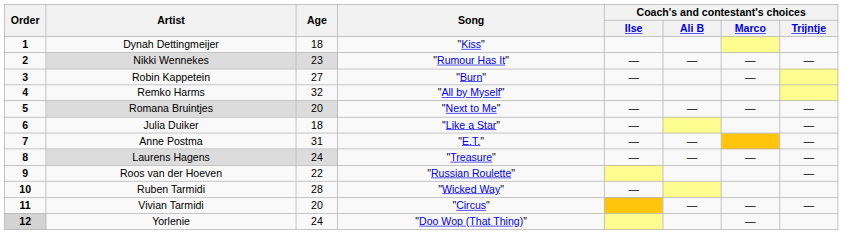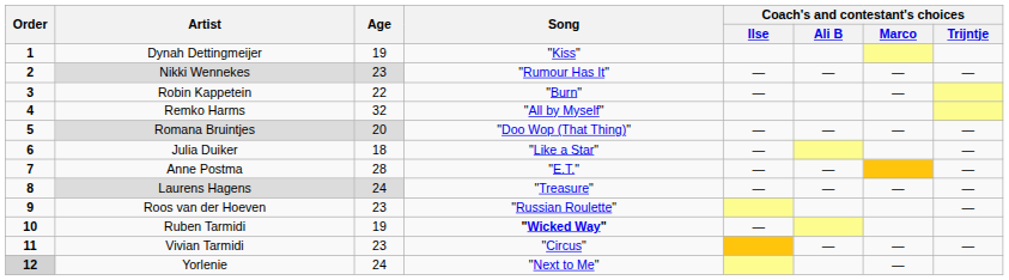 <table class="wikitable" style="text-align:center; line-height:17px; width:100%;">
 <tr>
 <th scope="col" rowspan="2" style="width:05%;">Order</th>
 <th scope="col" rowspan="2" style="width:30%;">Artist</th>
 <th scope="col" rowspan="2" style="width:05%;">Age</th>
 <th scope="col" rowspan="2" style="width:32%;">Song</th>
 <th scope="col" colspan="4" style="width:28%;">Coach's and contestant's choices</th>
 </tr>
 <tr>
 <th style="width:07%;"><a href='#'>Ilse</a></th>
 <th style="width:07%;"><a href='#'>Ali B</a></th>
 <th style="width:07%;"><a href='#'>Marco</a></th>
 <th style="width:07%;"><a href='#'>Trijntje</a></th>
 </tr>
 <tr>
 <td><strong>1</strong></td>
 <td>Dynah Dettingmeijer</td>
-<td>18</td>
+<td>19</td>
 <td>"<a href='#'>Kiss</a>"</td>
 <td><strong></strong></td>
 <td><strong></strong></td>
 <td style="background:#fdfc8f;"><strong></strong></td>
 <td><strong></strong></td>
 </tr>
 <tr>
 <td><strong>2</strong></td>
 <td style="background:#DCDCDC;">Nikki Wennekes</td>
 <td style="background:#DCDCDC;">23</td>
 <td>"<a href='#'>Rumour Has It</a>"</td>
 <td>—</td>
 <td>—</td>
 <td>—</td>
 <td>—</td>
 </tr>
 <tr>
 <td><strong>3</strong></td>
 <td>Robin Kappetein</td>
-<td>27</td>
+<td>22</td>
 <td>"<a href='#'>Burn</a>"</td>
 <td>—</td>
 <td><strong></strong></td>
 <td>—</td>
 <td style="background:#fdfc8f;"><strong></strong></td>
 </tr>
 <tr>
 <td><strong>4</strong></td>
 <td>Remko Harms</td>
 <td>32</td>
 <td>"<a href='#'>All by Myself</a>"</td>
 <td><strong></strong></td>
 <td><strong></strong></td>
 <td><strong></strong></td>
 <td style="background:#fdfc8f;"><strong></strong></td>
 </tr>
 <tr>
 <td><strong>5</strong></td>
 <td style="background:#DCDCDC;">Romana Bruintjes</td>
 <td style="background:#DCDCDC;">20</td>
-<td>"<a href='#'>Next to Me</a>"</td>
+<td>"<a href='#'>Doo Wop (That Thing)</a>"</td>
 <td>—</td>
 <td>—</td>
 <td>—</td>
 <td>—</td>
 </tr>
 <tr>
 <td><strong>6</strong></td>
 <td>Julia Duiker</td>
 <td>18</td>
 <td>"<a href='#'>Like a Star</a>"</td>
 <td>—</td>
 <td style="background:#fdfc8f;"><strong></strong></td>
 <td><strong></strong></td>
 <td>—</td>
 </tr>
 <tr>
 <td><strong>7</strong></td>
 <td>Anne Postma</td>
-<td>31</td>
+<td>28</td>
 <td>"<a href='#'>E.T.</a>"</td>
 <td>—</td>
 <td>—</td>
 <td style="background: #ffc40c;"><strong></strong></td>
 <td>—</td>
 </tr>
 <tr>
 <td><strong>8</strong></td>
 <td style="background:#DCDCDC;">Laurens Hagens</td>
 <td style="background:#DCDCDC;">24</td>
 <td>"<a href='#'>Treasure</a>"</td>
 <td>—</td>
 <td>—</td>
 <td>—</td>
 <td>—</td>
 </tr>
 <tr>
 <td><strong>9</strong></td>
 <td>Roos van der Hoeven</td>
-<td>22</td>
+<td>23</td>
 <td>"<a href='#'>Russian Roulette</a>"</td>
 <td style="background:#fdfc8f;"><strong></strong></td>
 <td><strong></strong></td>
 <td><strong></strong></td>
 <td>—</td>
 </tr>
 <tr>
 <td><strong>10</strong></td>
 <td>Ruben Tarmidi</td>
-<td>28</td>
-<td>"<a href='#'>Wicked Way</a>"</td>
+<td>19</td>
+<td><strong>"<a href='#'>Wicked Way</a>"</strong></td>
 <td>—</td>
 <td style="background:#fdfc8f;"><strong></strong></td>
 <td><strong></strong></td>
 <td><strong></strong></td>
 </tr>
 <tr>
 <td><strong>11</strong></td>
 <td>Vivian Tarmidi</td>
-<td>20</td>
+<td>23</td>
 <td>"<a href='#'>Circus</a>"</td>
 <td style="background: #ffc40c;"><strong></strong></td>
 <td>—</td>
 <td>—</td>
 <td>—</td>
 </tr>
 <tr>
 <td style="background: lightgrey;"><strong>12</strong></td>
 <td>Yorlenie</td>
 <td>24</td>
-<td>"<a href='#'>Doo Wop (That Thing)</a>"</td>
+<td>"<a href='#'>Next to Me</a>"</td>
 <td style="background:#fdfc8f;"><strong></strong></td>
 <td><strong></strong></td>
 <td>—</td>
 <td><strong></strong></td>
 </tr>
 </table>
